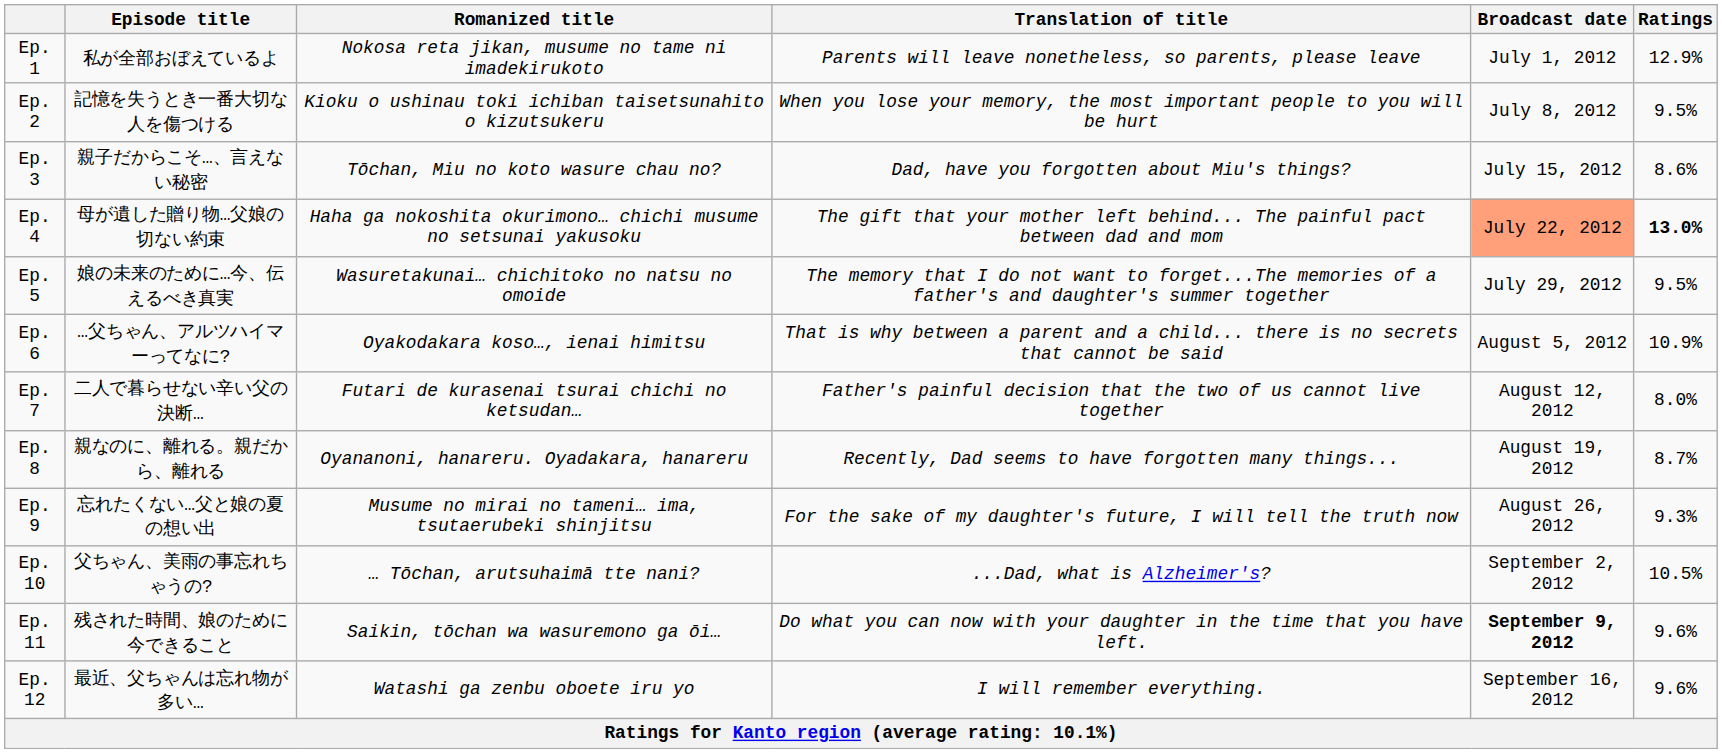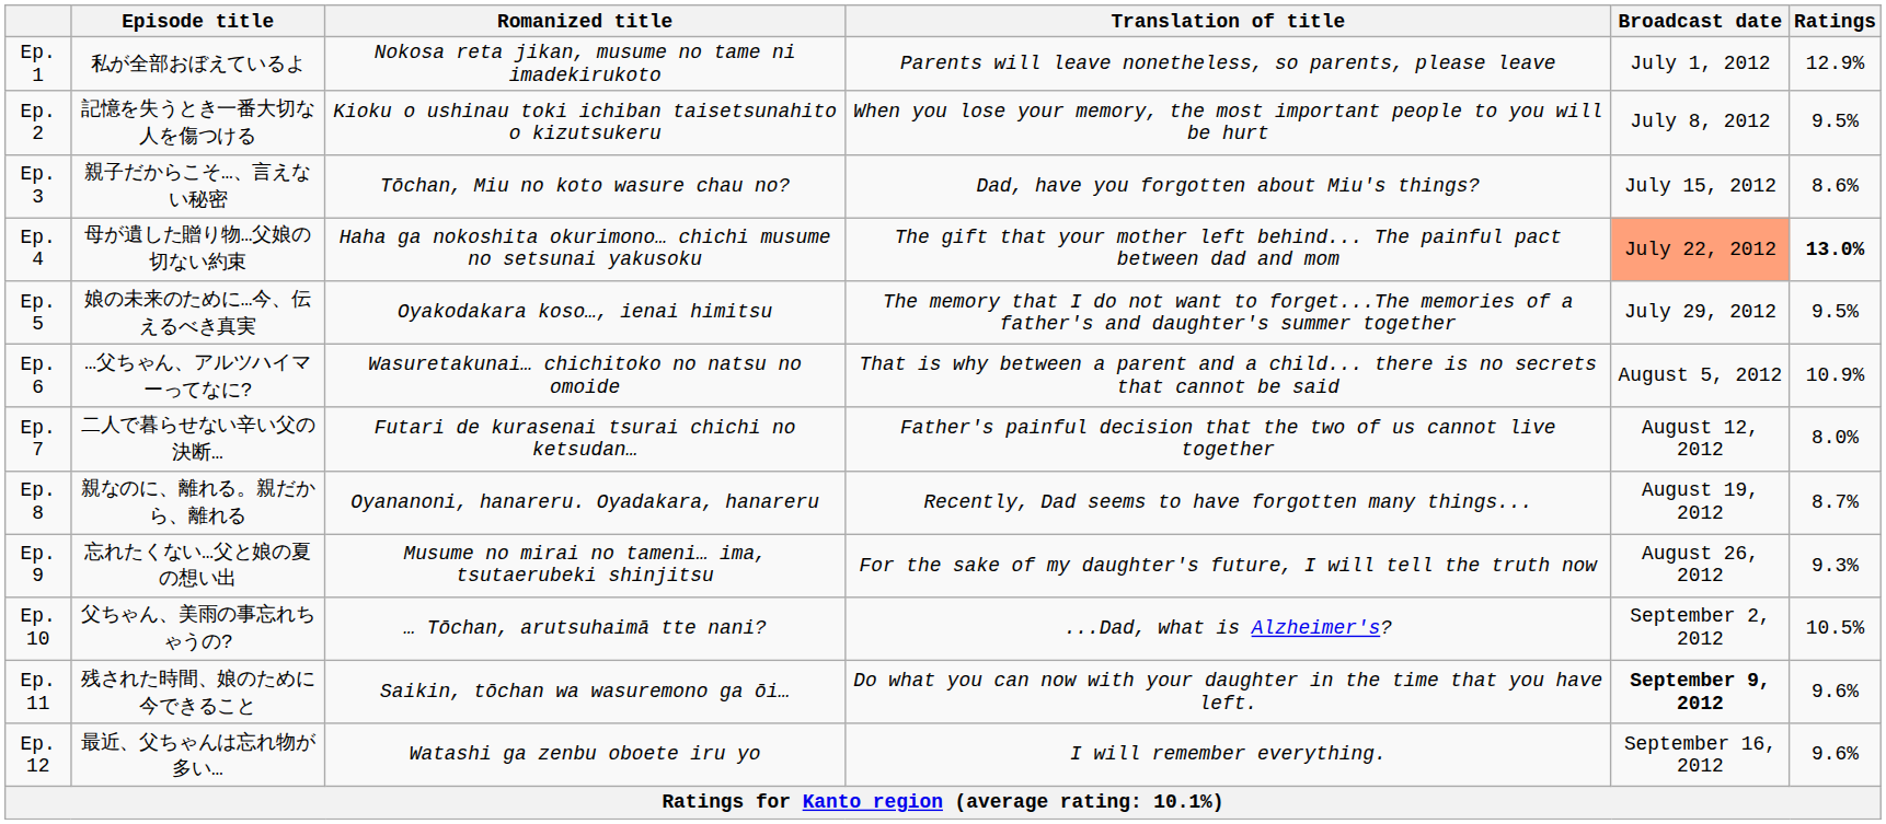 <table class="wikitable" style="text-align:center">
 <tr style="text-align:center">
 <th></th>
 <th>Episode title</th>
 <th>Romanized title</th>
 <th>Translation of title</th>
 <th>Broadcast date</th>
 <th>Ratings</th>
 </tr>
 <tr>
 <td>Ep. 1</td>
 <td>私が全部おぼえているよ</td>
 <td><em>Nokosa reta jikan, musume no tame ni imadekirukoto</em></td>
 <td><em>Parents will leave nonetheless, so parents, please leave</em></td>
 <td>July 1, 2012</td>
 <td>12.9%</td>
 </tr>
 <tr>
 <td>Ep. 2</td>
 <td>記憶を失うとき一番大切な人を傷つける</td>
 <td><em>Kioku o ushinau toki ichiban taisetsunahito o kizutsukeru</em></td>
 <td><em>When you lose your memory, the most important people to you will be hurt</em></td>
 <td>July 8, 2012</td>
 <td>9.5%</td>
 </tr>
 <tr>
 <td>Ep. 3</td>
 <td>親子だからこそ…、言えない秘密</td>
 <td><em>Tōchan, Miu no koto wasure chau no?</em></td>
 <td><em>Dad, have you forgotten about Miu's things?</em></td>
 <td>July 15, 2012</td>
 <td>8.6%</td>
 </tr>
 <tr>
 <td>Ep. 4</td>
 <td>母が遺した贈り物…父娘の切ない約束</td>
 <td><em>Haha ga nokoshita okurimono… chichi musume no setsunai yakusoku</em></td>
 <td><em>The gift that your mother left behind... The painful pact between dad and mom</em></td>
 <td style="background: lightsalmon;">July 22, 2012</td>
 <td><strong>13.0%</strong></td>
 </tr>
 <tr>
 <td>Ep. 5</td>
 <td>娘の未来のために…今、伝えるべき真実</td>
-<td><em>Wasuretakunai… chichitoko no natsu no omoide</em></td>
+<td><em>Oyakodakara koso…, ienai himitsu</em></td>
 <td><em>The memory that I do not want to forget...The memories of a father's and daughter's summer together</em></td>
 <td>July 29, 2012</td>
 <td>9.5%</td>
 </tr>
 <tr>
 <td>Ep. 6</td>
 <td>…父ちゃん、アルツハイマーってなに?</td>
-<td><em>Oyakodakara koso…, ienai himitsu</em></td>
+<td><em>Wasuretakunai… chichitoko no natsu no omoide</em></td>
 <td><em>That is why between a parent and a child... there is no secrets that cannot be said</em></td>
 <td>August 5, 2012</td>
 <td>10.9%</td>
 </tr>
 <tr>
 <td>Ep. 7</td>
 <td>二人で暮らせない辛い父の決断…</td>
 <td><em>Futari de kurasenai tsurai chichi no ketsudan…</em></td>
 <td><em>Father's painful decision that the two of us cannot live together</em></td>
 <td>August 12, 2012</td>
 <td>8.0%</td>
 </tr>
 <tr>
 <td>Ep. 8</td>
 <td>親なのに、離れる。親だから、離れる</td>
 <td><em>Oyananoni, hanareru. Oyadakara, hanareru</em></td>
 <td><em>Recently, Dad seems to have forgotten many things...</em></td>
 <td>August 19, 2012</td>
 <td>8.7%</td>
 </tr>
 <tr>
 <td>Ep. 9</td>
 <td>忘れたくない…父と娘の夏の想い出</td>
 <td><em>Musume no mirai no tameni… ima, tsutaerubeki shinjitsu</em></td>
 <td><em>For the sake of my daughter's future, I will tell the truth now</em></td>
 <td>August 26, 2012</td>
 <td>9.3%</td>
 </tr>
 <tr>
 <td>Ep. 10</td>
 <td>父ちゃん、美雨の事忘れちゃうの?</td>
 <td><em>… Tōchan, arutsuhaimā tte nani?</em></td>
 <td><em>...Dad, what is <a href='#'>Alzheimer's</a>?</em></td>
 <td>September 2, 2012</td>
 <td>10.5%</td>
 </tr>
 <tr>
 <td>Ep. 11</td>
 <td>残された時間、娘のために今できること</td>
 <td><em>Saikin, tōchan wa wasuremono ga ōi…</em></td>
 <td><em>Do what you can now with your daughter in the time that you have left.</em></td>
 <td><strong>September 9, 2012</strong></td>
 <td>9.6%</td>
 </tr>
 <tr>
 <td>Ep. 12</td>
 <td>最近、父ちゃんは忘れ物が多い…</td>
 <td><em>Watashi ga zenbu oboete iru yo</em></td>
 <td><em>I will remember everything.</em></td>
 <td>September 16, 2012</td>
 <td>9.6%</td>
 </tr>
 <tr>
 <th colspan="6">Ratings for <a href='#'>Kanto region</a> (average rating: 10.1%)</th>
 </tr>
 </table>
